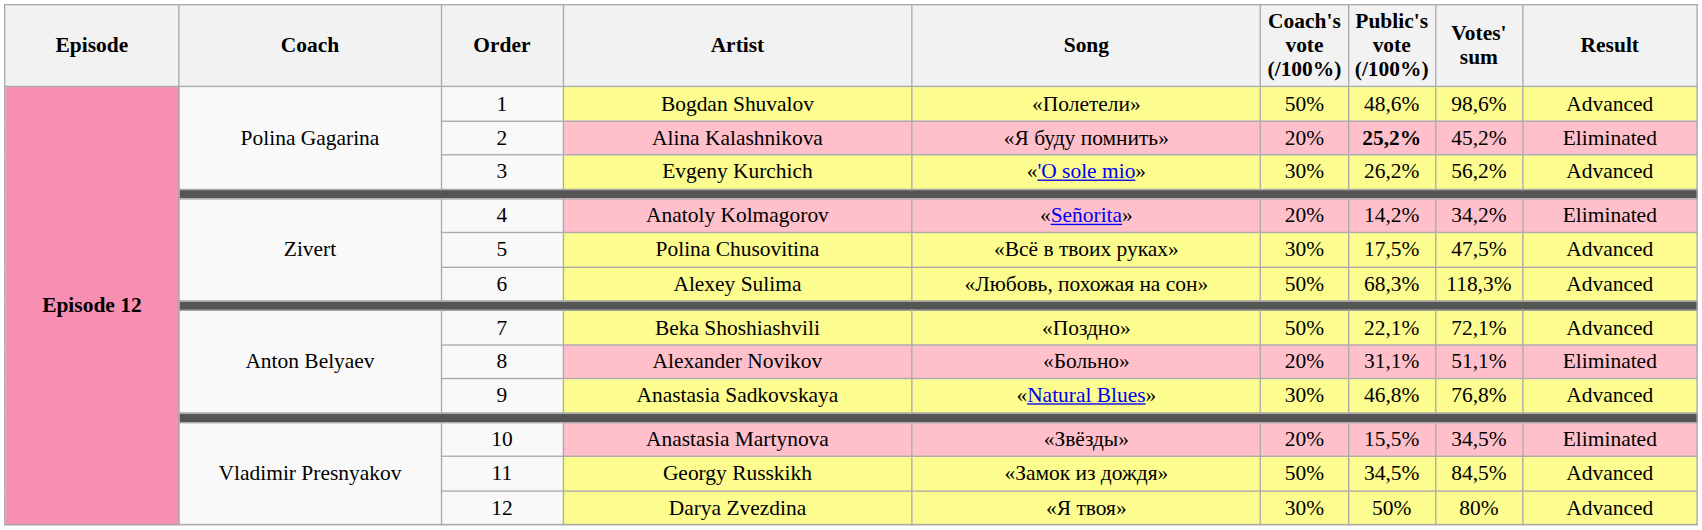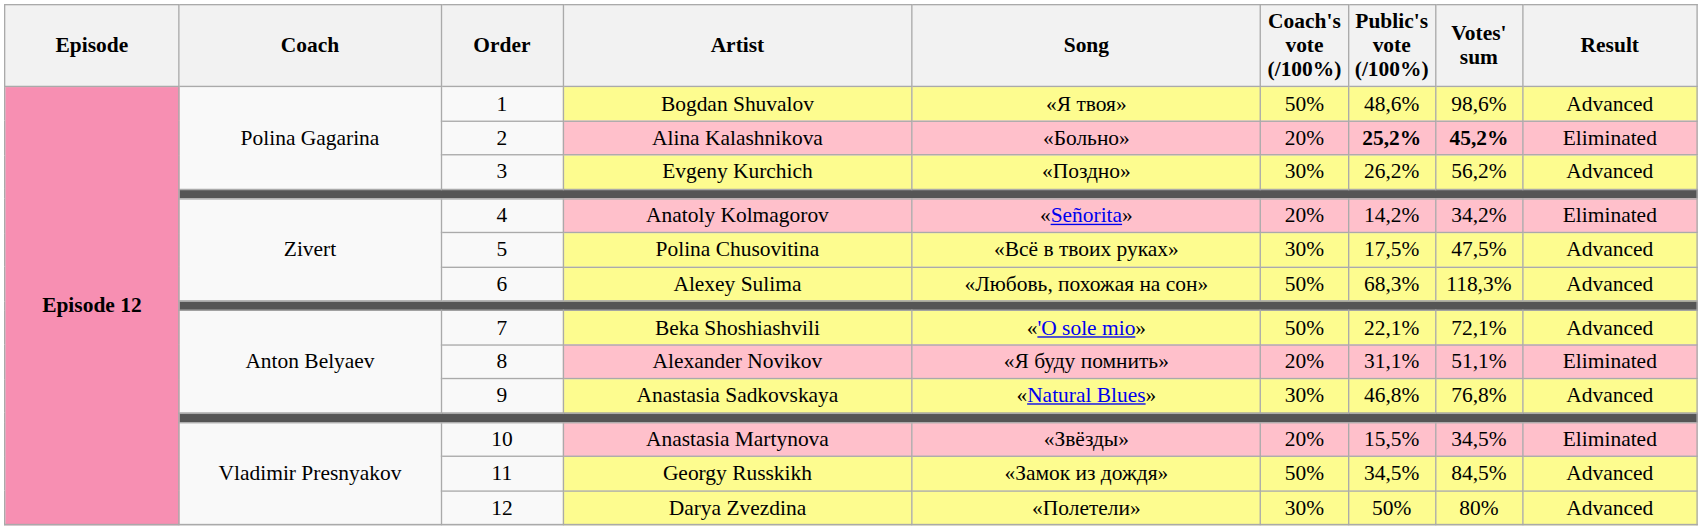 <table class="wikitable" style="text-align:center; width:100%;">
 <tr>
 <th style="width:10%;">Episode</th>
 <th style="width:15%;">Coach</th>
 <th style="width:7%;">Order</th>
 <th style="width:20%;">Artist</th>
 <th style="width:20%;">Song</th>
 <th style="width:5%;">Coach's vote (/100%)</th>
 <th style="width:5%;">Public's vote (/100%)</th>
 <th style="width:5%;">Votes' sum</th>
 <th style="width:10%;">Result</th>
 </tr>
 <tr>
 <th rowspan=15 style="background:#f78fb2;">Episode 12<br> <small></small></th>
 <td rowspan=3>Polina Gagarina</td>
 <td>1</td>
 <td style="background:#fdfc8f;">Bogdan Shuvalov</td>
-<td style="background:#fdfc8f;">«Полетели»</td>
+<td style="background:#fdfc8f;">«Я твоя»</td>
 <td style="background:#fdfc8f;">50%</td>
 <td style="background:#fdfc8f;">48,6%</td>
 <td style="background:#fdfc8f;">98,6%</td>
 <td style="background:#fdfc8f;">Advanced</td>
 </tr>
 <tr>
 <td>2</td>
 <td style="background:pink;">Alina Kalashnikova</td>
-<td style="background:pink;">«Я буду помнить»</td>
+<td style="background:pink;">«Больно»</td>
 <td style="background:pink;">20%</td>
 <td style="background:pink;"><strong>25,2%</strong></td>
-<td style="background:pink;">45,2%</td>
+<td style="background:pink;"><strong>45,2%</strong></td>
 <td style="background:pink;">Eliminated</td>
 </tr>
 <tr>
 <td>3</td>
 <td style="background:#fdfc8f;">Evgeny Kurchich</td>
-<td style="background:#fdfc8f;">«<a href='#'>'O sole mio</a>»</td>
+<td style="background:#fdfc8f;">«Поздно»</td>
 <td style="background:#fdfc8f;">30%</td>
 <td style="background:#fdfc8f;">26,2%</td>
 <td style="background:#fdfc8f;">56,2%</td>
 <td style="background:#fdfc8f;">Advanced</td>
 </tr>
 <tr>
 <td colspan="11" style="background:#555;"></td>
 </tr>
 <tr>
 <td rowspan=3>Zivert</td>
 <td>4</td>
 <td style="background:pink;">Anatoly Kolmagorov</td>
 <td style="background:pink;">«<a href='#'>Señorita</a>»</td>
 <td style="background:pink;">20%</td>
 <td style="background:pink;">14,2%</td>
 <td style="background:pink;">34,2%</td>
 <td style="background:pink;">Eliminated</td>
 </tr>
 <tr>
 <td>5</td>
 <td style="background:#fdfc8f;">Polina Chusovitina</td>
 <td style="background:#fdfc8f;">«Всё в твоих руках»</td>
 <td style="background:#fdfc8f;">30%</td>
 <td style="background:#fdfc8f;">17,5%</td>
 <td style="background:#fdfc8f;">47,5%</td>
 <td style="background:#fdfc8f;">Advanced</td>
 </tr>
 <tr>
 <td>6</td>
 <td style="background:#fdfc8f;">Alexey Sulima</td>
 <td style="background:#fdfc8f;">«Любовь, похожая на сон»</td>
 <td style="background:#fdfc8f;">50%</td>
 <td style="background:#fdfc8f;">68,3%</td>
 <td style="background:#fdfc8f;">118,3%</td>
 <td style="background:#fdfc8f;">Advanced</td>
 </tr>
 <tr>
 <td colspan="11" style="background:#555;"></td>
 </tr>
 <tr>
 <td rowspan=3>Anton Belyaev</td>
 <td>7</td>
 <td style="background:#fdfc8f;">Beka Shoshiashvili</td>
-<td style="background:#fdfc8f;">«Поздно»</td>
+<td style="background:#fdfc8f;">«<a href='#'>'O sole mio</a>»</td>
 <td style="background:#fdfc8f;">50%</td>
 <td style="background:#fdfc8f;">22,1%</td>
 <td style="background:#fdfc8f;">72,1%</td>
 <td style="background:#fdfc8f;">Advanced</td>
 </tr>
 <tr>
 <td>8</td>
 <td style="background:pink;">Alexander Novikov</td>
-<td style="background:pink;">«Больно»</td>
+<td style="background:pink;">«Я буду помнить»</td>
 <td style="background:pink;">20%</td>
 <td style="background:pink;">31,1%</td>
 <td style="background:pink;">51,1%</td>
 <td style="background:pink;">Eliminated</td>
 </tr>
 <tr>
 <td>9</td>
 <td style="background:#fdfc8f;">Anastasia Sadkovskaya</td>
 <td style="background:#fdfc8f;">«<a href='#'>Natural Blues</a>»</td>
 <td style="background:#fdfc8f;">30%</td>
 <td style="background:#fdfc8f;">46,8%</td>
 <td style="background:#fdfc8f;">76,8%</td>
 <td style="background:#fdfc8f;">Advanced</td>
 </tr>
 <tr>
 <td colspan="11" style="background:#555;"></td>
 </tr>
 <tr>
 <td rowspan=3>Vladimir Presnyakov</td>
 <td>10</td>
 <td style="background:pink;">Anastasia Martynova</td>
 <td style="background:pink;">«Звёзды»</td>
 <td style="background:pink;">20%</td>
 <td style="background:pink;">15,5%</td>
 <td style="background:pink;">34,5%</td>
 <td style="background:pink;">Eliminated</td>
 </tr>
 <tr>
 <td>11</td>
 <td style="background:#fdfc8f;">Georgy Russkikh</td>
 <td style="background:#fdfc8f;">«Замок из дождя»</td>
 <td style="background:#fdfc8f;">50%</td>
 <td style="background:#fdfc8f;">34,5%</td>
 <td style="background:#fdfc8f;">84,5%</td>
 <td style="background:#fdfc8f;">Advanced</td>
 </tr>
 <tr>
 <td>12</td>
 <td style="background:#fdfc8f;">Darya Zvezdina</td>
-<td style="background:#fdfc8f;">«Я твоя»</td>
+<td style="background:#fdfc8f;">«Полетели»</td>
 <td style="background:#fdfc8f;">30%</td>
 <td style="background:#fdfc8f;">50%</td>
 <td style="background:#fdfc8f;">80%</td>
 <td style="background:#fdfc8f;">Advanced</td>
 </tr>
 <tr>
 </tr>
 </table>
